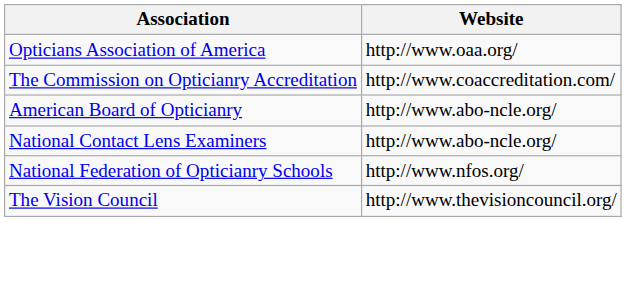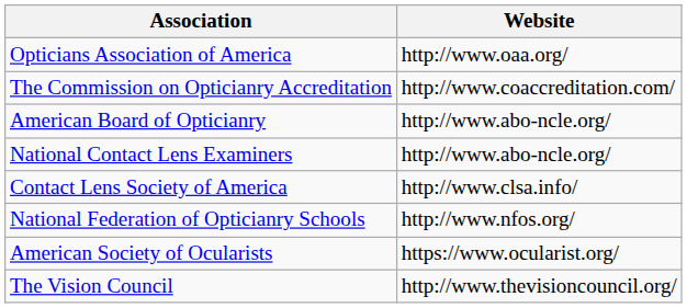 <table class="wikitable sortable">
 <tr>
 <th>Association</th>
 <th>Website</th>
 </tr>
 <tr>
 <td><a href='#'>Opticians Association of America</a></td>
 <td>http://www.oaa.org/</td>
 </tr>
 <tr>
 <td><a href='#'>The Commission on Opticianry Accreditation</a></td>
 <td>http://www.coaccreditation.com/</td>
 </tr>
 <tr>
 <td><a href='#'>American Board of Opticianry</a></td>
 <td>http://www.abo-ncle.org/</td>
 </tr>
 <tr>
 <td><a href='#'>National Contact Lens Examiners</a></td>
 <td>http://www.abo-ncle.org/</td>
 </tr>
 <tr>
+<td><a href='#'>Contact Lens Society of America</a></td>
+<td>http://www.clsa.info/</td>
+</tr>
+<tr>
 <td><a href='#'>National Federation of Opticianry Schools</a></td>
 <td>http://www.nfos.org/</td>
+</tr>
+<tr>
+<td><a href='#'>American Society of Ocularists</a></td>
+<td>https://www.ocularist.org/</td>
 </tr>
 <tr>
 <td><a href='#'>The Vision Council</a></td>
 <td>http://www.thevisioncouncil.org/</td>
 </tr>
 </table>
